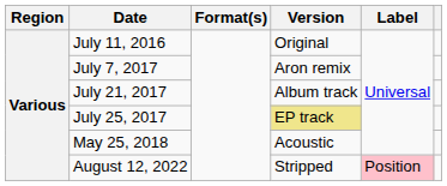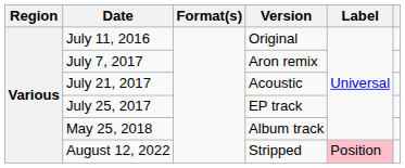 <table class="wikitable plainrowheaders">
 <tr>
 <th scope="col">Region</th>
 <th scope="col">Date</th>
 <th scope="col">Format(s)</th>
 <th scope="col">Version</th>
 <th scope="col">Label</th>
 <th scope="col"></th>
 </tr>
 <tr>
 <th scope="row" rowspan="6">Various</th>
 <td>July 11, 2016</td>
 <td rowspan="6"></td>
 <td>Original</td>
 <td rowspan="5"><a href='#'>Universal</a></td>
 <td></td>
 </tr>
 <tr>
 <td>July 7, 2017</td>
 <td>Aron remix</td>
 <td></td>
 </tr>
 <tr>
 <td>July 21, 2017</td>
-<td>Album track</td>
+<td>Acoustic</td>
 <td></td>
 </tr>
 <tr>
 <td>July 25, 2017</td>
-<td style="background: khaki;">EP track</td>
+<td>EP track</td>
 <td></td>
 </tr>
 <tr>
 <td>May 25, 2018</td>
-<td>Acoustic</td>
+<td>Album track</td>
 <td></td>
 </tr>
 <tr>
 <td>August 12, 2022</td>
 <td>Stripped</td>
 <td style="background: pink;">Position</td>
 <td></td>
 </tr>
 </table>
